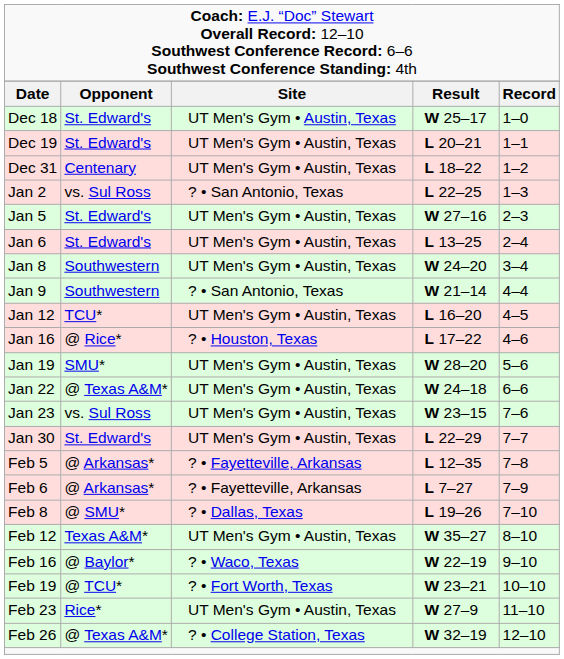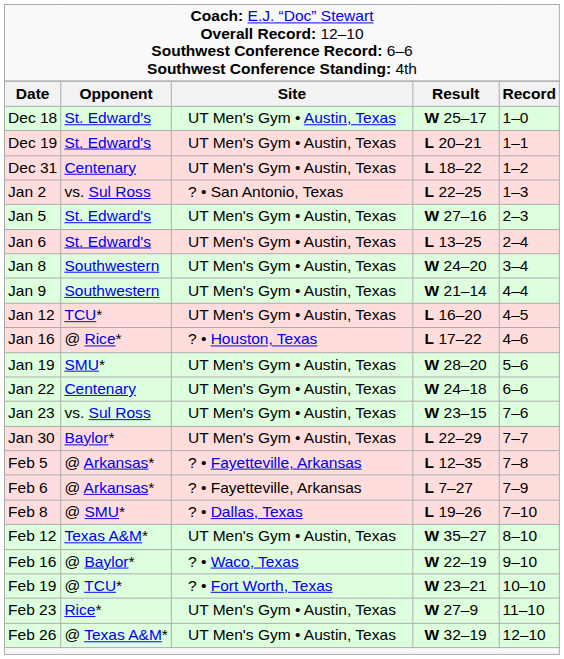 <table class="wikitable">
 <tr>
 <td colspan=8 style="text-align: center;"><strong>Coach:</strong> <a href='#'>E.J. “Doc” Stewart</a><br><strong>Overall Record:</strong> 12–10<br><strong>Southwest Conference Record:</strong> 6–6<br><strong>Southwest Conference Standing:</strong> 4th</td>
 </tr>
 <tr>
 </tr>
 <tr>
 <th>Date</th>
 <th>Opponent</th>
 <th>Site</th>
 <th>Result</th>
 <th>Record</th>
 </tr>
 <tr style="background: #ddffdd;">
 <td>Dec 18</td>
 <td><a href='#'>St. Edward's</a></td>
 <td>   UT Men's Gym • <a href='#'>Austin, Texas</a>   </td>
 <td>  <strong>W</strong> 25–17  </td>
 <td>1–0</td>
 </tr>
 <tr style="background: #ffdddd;">
 <td>Dec 19</td>
 <td><a href='#'>St. Edward's</a></td>
 <td>   UT Men's Gym • Austin, Texas   </td>
 <td>  <strong>L</strong> 20–21  </td>
 <td>1–1</td>
 </tr>
 <tr style="background: #ffdddd;">
 <td>Dec 31</td>
 <td><a href='#'>Centenary</a></td>
 <td>   UT Men's Gym • Austin, Texas   </td>
 <td>  <strong>L</strong> 18–22  </td>
 <td>1–2</td>
 </tr>
 <tr style="background: #ffdddd;">
 <td>Jan 2</td>
 <td>vs. <a href='#'>Sul Ross</a></td>
 <td>   ? • San Antonio, Texas   </td>
 <td>  <strong>L</strong> 22–25  </td>
 <td>1–3</td>
 </tr>
 <tr style="background: #ddffdd;">
 <td>Jan 5</td>
 <td><a href='#'>St. Edward's</a></td>
 <td>   UT Men's Gym • Austin, Texas   </td>
 <td>  <strong>W</strong> 27–16  </td>
 <td>2–3</td>
 </tr>
 <tr style="background: #ffdddd;">
 <td>Jan 6</td>
 <td><a href='#'>St. Edward's</a></td>
 <td>   UT Men's Gym • Austin, Texas   </td>
 <td>  <strong>L</strong> 13–25  </td>
 <td>2–4</td>
 </tr>
 <tr style="background: #ddffdd;">
 <td>Jan 8</td>
 <td><a href='#'>Southwestern</a></td>
 <td>   UT Men's Gym • Austin, Texas   </td>
 <td>  <strong>W</strong> 24–20  </td>
 <td>3–4</td>
 </tr>
 <tr style="background: #ddffdd;">
 <td>Jan 9</td>
 <td><a href='#'>Southwestern</a></td>
-<td>   ? • San Antonio, Texas   </td>
+<td>   UT Men's Gym • Austin, Texas   </td>
 <td>  <strong>W</strong> 21–14  </td>
 <td>4–4</td>
 </tr>
 <tr style="background: #ffdddd;">
 <td>Jan 12</td>
 <td><a href='#'>TCU</a>*</td>
 <td>   UT Men's Gym • Austin, Texas   </td>
 <td>  <strong>L</strong> 16–20  </td>
 <td>4–5</td>
 </tr>
 <tr style="background: #ffdddd;">
 <td>Jan 16</td>
 <td>@ <a href='#'>Rice</a>*</td>
 <td>   ? • <a href='#'>Houston, Texas</a>   </td>
 <td>  <strong>L</strong> 17–22  </td>
 <td>4–6</td>
 </tr>
 <tr style="background: #ddffdd;">
 <td>Jan 19</td>
 <td><a href='#'>SMU</a>*</td>
 <td>   UT Men's Gym • Austin, Texas   </td>
 <td>  <strong>W</strong> 28–20  </td>
 <td>5–6</td>
 </tr>
 <tr style="background: #ddffdd;">
 <td>Jan 22</td>
-<td>@ <a href='#'>Texas A&M</a>*</td>
+<td><a href='#'>Centenary</a></td>
 <td>   UT Men's Gym • Austin, Texas   </td>
 <td>  <strong>W</strong> 24–18  </td>
 <td>6–6</td>
 </tr>
 <tr style="background: #ddffdd;">
 <td>Jan 23</td>
 <td>vs. <a href='#'>Sul Ross</a></td>
 <td>   UT Men's Gym • Austin, Texas   </td>
 <td>  <strong>W</strong> 23–15  </td>
 <td>7–6</td>
 </tr>
 <tr style="background: #ffdddd;">
 <td>Jan 30</td>
-<td><a href='#'>St. Edward's</a></td>
+<td><a href='#'>Baylor</a>*</td>
 <td>   UT Men's Gym • Austin, Texas   </td>
 <td>  <strong>L</strong> 22–29  </td>
 <td>7–7</td>
 </tr>
 <tr style="background: #ffdddd;">
 <td>Feb 5</td>
 <td>@ <a href='#'>Arkansas</a>*</td>
 <td>   ? • <a href='#'>Fayetteville, Arkansas</a>   </td>
 <td>  <strong>L</strong> 12–35  </td>
 <td>7–8</td>
 </tr>
 <tr style="background: #ffdddd;">
 <td>Feb 6</td>
 <td>@ <a href='#'>Arkansas</a>*</td>
 <td>   ? • Fayetteville, Arkansas   </td>
 <td>  <strong>L</strong> 7–27  </td>
 <td>7–9</td>
 </tr>
 <tr style="background: #ffdddd;">
 <td>Feb 8</td>
 <td>@ <a href='#'>SMU</a>*</td>
 <td>   ? • <a href='#'>Dallas, Texas</a>   </td>
 <td>  <strong>L</strong> 19–26  </td>
 <td>7–10</td>
 </tr>
 <tr style="background: #ddffdd;">
 <td>Feb 12</td>
 <td><a href='#'>Texas A&M</a>*</td>
 <td>   UT Men's Gym • Austin, Texas   </td>
 <td>  <strong>W</strong> 35–27  </td>
 <td>8–10</td>
 </tr>
 <tr style="background: #ddffdd;">
 <td>Feb 16</td>
 <td>@ <a href='#'>Baylor</a>*</td>
 <td>   ? • <a href='#'>Waco, Texas</a>   </td>
 <td>  <strong>W</strong> 22–19  </td>
 <td>9–10</td>
 </tr>
 <tr style="background: #ddffdd;">
 <td>Feb 19</td>
 <td>@ <a href='#'>TCU</a>*</td>
 <td>   ? • <a href='#'>Fort Worth, Texas</a>   </td>
 <td>  <strong>W</strong> 23–21  </td>
 <td>10–10</td>
 </tr>
 <tr style="background: #ddffdd;">
 <td>Feb 23</td>
 <td><a href='#'>Rice</a>*</td>
 <td>   UT Men's Gym • Austin, Texas   </td>
 <td>  <strong>W</strong> 27–9  </td>
 <td>11–10</td>
 </tr>
 <tr style="background: #ddffdd;">
 <td>Feb 26</td>
 <td>@ <a href='#'>Texas A&M</a>*</td>
-<td>   ? • <a href='#'>College Station, Texas</a>   </td>
+<td>   UT Men's Gym • Austin, Texas   </td>
 <td>  <strong>W</strong> 32–19  </td>
 <td>12–10</td>
 </tr>
 <tr>
 <td colspan=8></td>
 </tr>
 </table>
